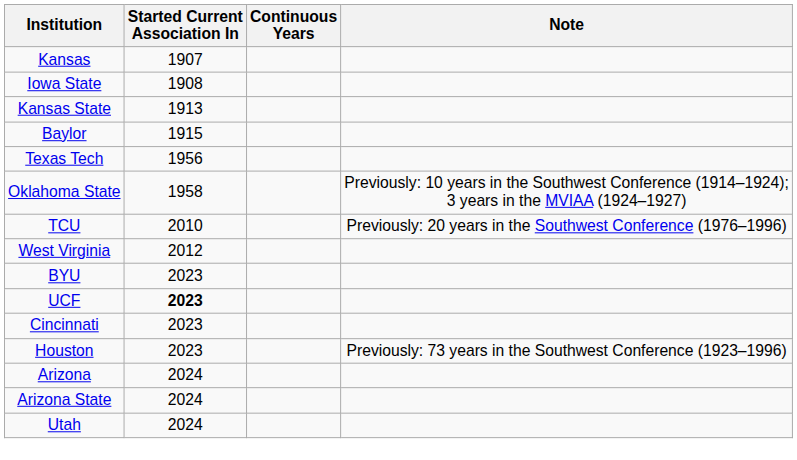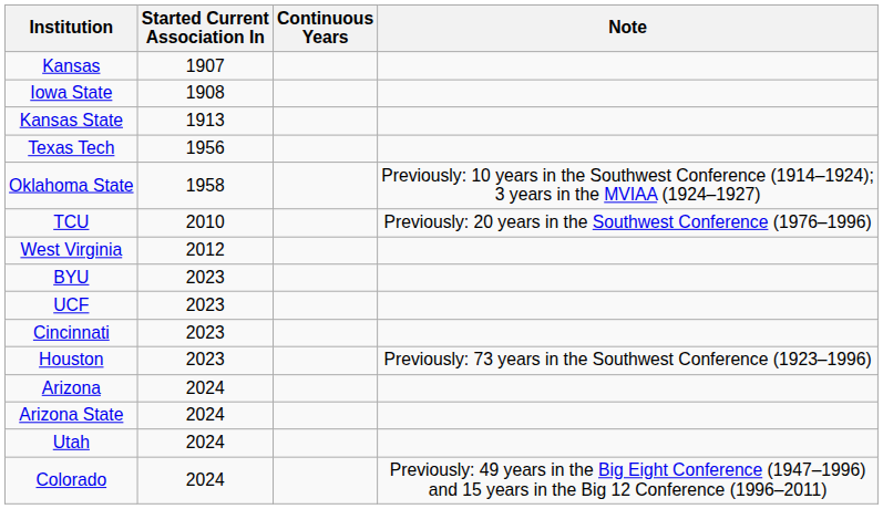 <table class="wikitable sortable" style="text-align:center">
 <tr>
 <th>Institution</th>
 <th>Started Current<br>Association In</th>
 <th>Continuous<br>Years</th>
 <th>Note</th>
 </tr>
 <tr>
 <td><a href='#'>Kansas</a></td>
 <td>1907</td>
 <td></td>
 <td></td>
 </tr>
 <tr>
 <td><a href='#'>Iowa State</a></td>
 <td>1908</td>
 <td></td>
 <td></td>
 </tr>
 <tr>
 <td><a href='#'>Kansas State</a></td>
 <td>1913</td>
-<td></td>
-<td></td>
-</tr>
-<tr>
-<td><a href='#'>Baylor</a></td>
-<td>1915</td>
 <td></td>
 <td></td>
 </tr>
 <tr>
 <td><a href='#'>Texas Tech</a></td>
 <td>1956</td>
 <td></td>
 <td></td>
 </tr>
 <tr>
 <td><a href='#'>Oklahoma State</a></td>
 <td>1958</td>
 <td></td>
 <td>Previously: 10 years in the Southwest Conference (1914–1924);<br>3 years in the <a href='#'>MVIAA</a> (1924–1927)</td>
 </tr>
 <tr>
 <td><a href='#'>TCU</a></td>
 <td>2010</td>
 <td></td>
 <td>Previously: 20 years in the <a href='#'>Southwest Conference</a> (1976–1996)</td>
 </tr>
 <tr>
 <td><a href='#'>West Virginia</a></td>
 <td>2012</td>
 <td></td>
 <td></td>
 </tr>
 <tr>
 <td><a href='#'>BYU</a></td>
 <td>2023</td>
 <td></td>
 <td></td>
 </tr>
 <tr>
 <td><a href='#'>UCF</a></td>
-<td><strong>2023</strong></td>
+<td>2023</td>
 <td></td>
 <td></td>
 </tr>
 <tr>
 <td><a href='#'>Cincinnati</a></td>
 <td>2023</td>
 <td></td>
 <td></td>
 </tr>
 <tr>
 <td><a href='#'>Houston</a></td>
 <td>2023</td>
 <td></td>
 <td>Previously: 73 years in the Southwest Conference (1923–1996)</td>
 </tr>
 <tr>
 <td><a href='#'>Arizona</a></td>
 <td>2024</td>
 <td></td>
 <td></td>
 </tr>
 <tr>
 <td><a href='#'>Arizona State</a></td>
 <td>2024</td>
 <td></td>
 <td></td>
 </tr>
 <tr>
 <td><a href='#'>Utah</a></td>
 <td>2024</td>
 <td></td>
 <td></td>
 </tr>
+<tr>
+<td><a href='#'>Colorado</a></td>
+<td>2024</td>
+<td></td>
+<td>Previously: 49 years in the <a href='#'>Big Eight Conference</a> (1947–1996)<br>and 15 years in the Big 12 Conference (1996–2011)</td>
+</tr>
 </table>
